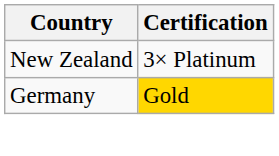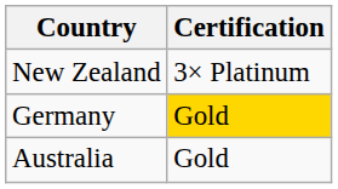 <table class="wikitable">
 <tr>
 <th>Country</th>
 <th>Certification</th>
 </tr>
 <tr>
 <td>New Zealand</td>
 <td>3× Platinum</td>
 </tr>
 <tr>
 <td>Germany</td>
 <td style="background: gold;">Gold</td>
 </tr>
+<tr>
+<td>Australia</td>
+<td>Gold</td>
+</tr>
 </table>
